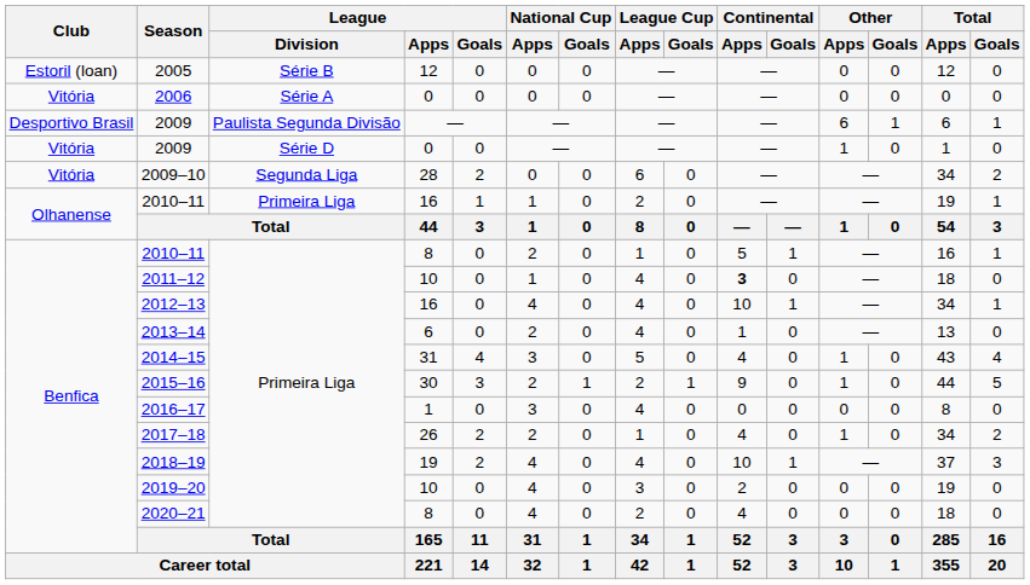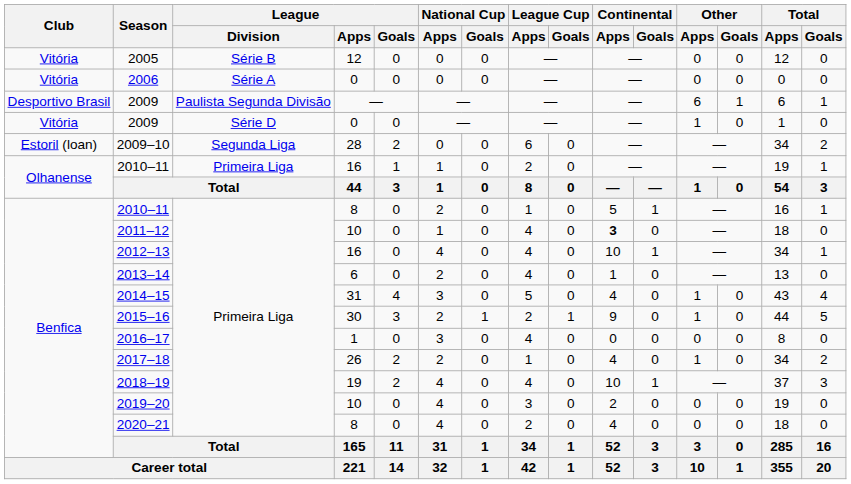 <table class="wikitable" style="text-align: center;">
 <tr>
 <th rowspan="2">Club</th>
 <th rowspan="2">Season</th>
 <th colspan="3">League</th>
 <th colspan="2">National Cup</th>
 <th colspan="2">League Cup</th>
 <th colspan="2">Continental</th>
 <th colspan="2">Other</th>
 <th colspan="2">Total</th>
 </tr>
 <tr>
 <th>Division</th>
 <th>Apps</th>
 <th>Goals</th>
 <th>Apps</th>
 <th>Goals</th>
 <th>Apps</th>
 <th>Goals</th>
 <th>Apps</th>
 <th>Goals</th>
 <th>Apps</th>
 <th>Goals</th>
 <th>Apps</th>
 <th>Goals</th>
 </tr>
 <tr>
-<td><a href='#'>Estoril</a> (loan)</td>
+<td><a href='#'>Vitória</a></td>
 <td>2005</td>
 <td><a href='#'>Série B</a></td>
 <td>12</td>
 <td>0</td>
 <td>0</td>
 <td>0</td>
 <td colspan="2">—</td>
 <td colspan="2">—</td>
 <td>0</td>
 <td>0</td>
 <td>12</td>
 <td>0</td>
 </tr>
 <tr>
 <td><a href='#'>Vitória</a></td>
 <td><a href='#'>2006</a></td>
 <td><a href='#'>Série A</a></td>
 <td>0</td>
 <td>0</td>
 <td>0</td>
 <td>0</td>
 <td colspan="2">—</td>
 <td colspan="2">—</td>
 <td>0</td>
 <td>0</td>
 <td>0</td>
 <td>0</td>
 </tr>
 <tr>
 <td><a href='#'>Desportivo Brasil</a></td>
 <td>2009</td>
 <td><a href='#'>Paulista Segunda Divisão</a></td>
 <td colspan="2">—</td>
 <td colspan="2">—</td>
 <td colspan="2">—</td>
 <td colspan="2">—</td>
 <td>6</td>
 <td>1</td>
 <td>6</td>
 <td>1</td>
 </tr>
 <tr>
 <td><a href='#'>Vitória</a></td>
 <td>2009</td>
 <td><a href='#'>Série D</a></td>
 <td>0</td>
 <td>0</td>
 <td colspan="2">—</td>
 <td colspan="2">—</td>
 <td colspan="2">—</td>
 <td>1</td>
 <td>0</td>
 <td>1</td>
 <td>0</td>
 </tr>
 <tr>
-<td><a href='#'>Vitória</a></td>
+<td><a href='#'>Estoril</a> (loan)</td>
 <td>2009–10</td>
 <td><a href='#'>Segunda Liga</a></td>
 <td>28</td>
 <td>2</td>
 <td>0</td>
 <td>0</td>
 <td>6</td>
 <td>0</td>
 <td colspan="2">—</td>
 <td colspan="2">—</td>
 <td>34</td>
 <td>2</td>
 </tr>
 <tr>
 <td rowspan="2"><a href='#'>Olhanense</a></td>
 <td>2010–11</td>
 <td><a href='#'>Primeira Liga</a></td>
 <td>16</td>
 <td>1</td>
 <td>1</td>
 <td>0</td>
 <td>2</td>
 <td>0</td>
 <td colspan="2">—</td>
 <td colspan="2">—</td>
 <td>19</td>
 <td>1</td>
 </tr>
 <tr>
 <th colspan="2">Total</th>
 <th>44</th>
 <th>3</th>
 <th>1</th>
 <th>0</th>
 <th>8</th>
 <th>0</th>
 <th>—</th>
 <th>—</th>
 <th>1</th>
 <th>0</th>
 <th>54</th>
 <th>3</th>
 </tr>
 <tr>
 <td rowspan="12"><a href='#'>Benfica</a></td>
 <td><a href='#'>2010–11</a></td>
 <td rowspan="11">Primeira Liga</td>
 <td>8</td>
 <td>0</td>
 <td>2</td>
 <td>0</td>
 <td>1</td>
 <td>0</td>
 <td>5</td>
 <td>1</td>
 <td colspan="2">—</td>
 <td>16</td>
 <td>1</td>
 </tr>
 <tr>
 <td><a href='#'>2011–12</a></td>
 <td>10</td>
 <td>0</td>
 <td>1</td>
 <td>0</td>
 <td>4</td>
 <td>0</td>
 <td><strong>3</strong></td>
 <td>0</td>
 <td colspan="2">—</td>
 <td>18</td>
 <td>0</td>
 </tr>
 <tr>
 <td><a href='#'>2012–13</a></td>
 <td>16</td>
 <td>0</td>
 <td>4</td>
 <td>0</td>
 <td>4</td>
 <td>0</td>
 <td>10</td>
 <td>1</td>
 <td colspan="2">—</td>
 <td>34</td>
 <td>1</td>
 </tr>
 <tr>
 <td><a href='#'>2013–14</a></td>
 <td>6</td>
 <td>0</td>
 <td>2</td>
 <td>0</td>
 <td>4</td>
 <td>0</td>
 <td>1</td>
 <td>0</td>
 <td colspan="2">—</td>
 <td>13</td>
 <td>0</td>
 </tr>
 <tr>
 <td><a href='#'>2014–15</a></td>
 <td>31</td>
 <td>4</td>
 <td>3</td>
 <td>0</td>
 <td>5</td>
 <td>0</td>
 <td>4</td>
 <td>0</td>
 <td>1</td>
 <td>0</td>
 <td>43</td>
 <td>4</td>
 </tr>
 <tr>
 <td><a href='#'>2015–16</a></td>
 <td>30</td>
 <td>3</td>
 <td>2</td>
 <td>1</td>
 <td>2</td>
 <td>1</td>
 <td>9</td>
 <td>0</td>
 <td>1</td>
 <td>0</td>
 <td>44</td>
 <td>5</td>
 </tr>
 <tr>
 <td><a href='#'>2016–17</a></td>
 <td>1</td>
 <td>0</td>
 <td>3</td>
 <td>0</td>
 <td>4</td>
 <td>0</td>
 <td>0</td>
 <td>0</td>
 <td>0</td>
 <td>0</td>
 <td>8</td>
 <td>0</td>
 </tr>
 <tr>
 <td><a href='#'>2017–18</a></td>
 <td>26</td>
 <td>2</td>
 <td>2</td>
 <td>0</td>
 <td>1</td>
 <td>0</td>
 <td>4</td>
 <td>0</td>
 <td>1</td>
 <td>0</td>
 <td>34</td>
 <td>2</td>
 </tr>
 <tr>
 <td><a href='#'>2018–19</a></td>
 <td>19</td>
 <td>2</td>
 <td>4</td>
 <td>0</td>
 <td>4</td>
 <td>0</td>
 <td>10</td>
 <td>1</td>
 <td colspan="2">—</td>
 <td>37</td>
 <td>3</td>
 </tr>
 <tr>
 <td><a href='#'>2019–20</a></td>
 <td>10</td>
 <td>0</td>
 <td>4</td>
 <td>0</td>
 <td>3</td>
 <td>0</td>
 <td>2</td>
 <td>0</td>
 <td>0</td>
 <td>0</td>
 <td>19</td>
 <td>0</td>
 </tr>
 <tr>
 <td><a href='#'>2020–21</a></td>
 <td>8</td>
 <td>0</td>
 <td>4</td>
 <td>0</td>
 <td>2</td>
 <td>0</td>
 <td>4</td>
 <td>0</td>
 <td>0</td>
 <td>0</td>
 <td>18</td>
 <td>0</td>
 </tr>
 <tr>
 <th colspan="2">Total</th>
 <th>165</th>
 <th>11</th>
 <th>31</th>
 <th>1</th>
 <th>34</th>
 <th>1</th>
 <th>52</th>
 <th>3</th>
 <th>3</th>
 <th>0</th>
 <th>285</th>
 <th>16</th>
 </tr>
 <tr>
 <th colspan="3">Career total</th>
 <th>221</th>
 <th>14</th>
 <th>32</th>
 <th>1</th>
 <th>42</th>
 <th>1</th>
 <th>52</th>
 <th>3</th>
 <th>10</th>
 <th>1</th>
 <th>355</th>
 <th>20</th>
 </tr>
 </table>
